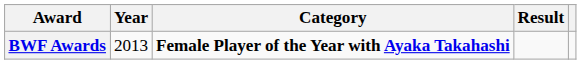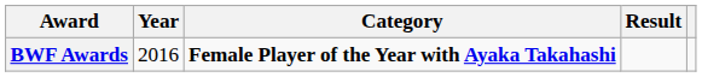 <table class="wikitable plainrowheaders sortable">
 <tr>
 <th scope="col">Award</th>
 <th scope="col">Year</th>
 <th scope="col">Category</th>
 <th scope="col">Result</th>
 <th scope="col" class="unsortable"></th>
 </tr>
 <tr>
 <th scope="row"><a href='#'>BWF Awards</a></th>
-<td align="center">2013</td>
+<td align="center">2016</td>
 <td><strong>Female Player of the Year with <a href='#'>Ayaka Takahashi</a></strong></td>
 <td></td>
 <td align="center"></td>
 </tr>
 </table>
